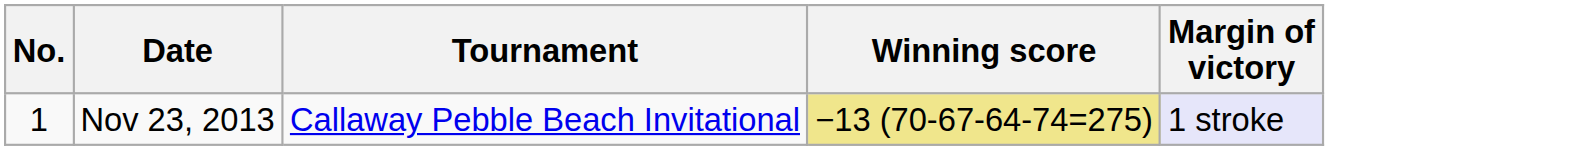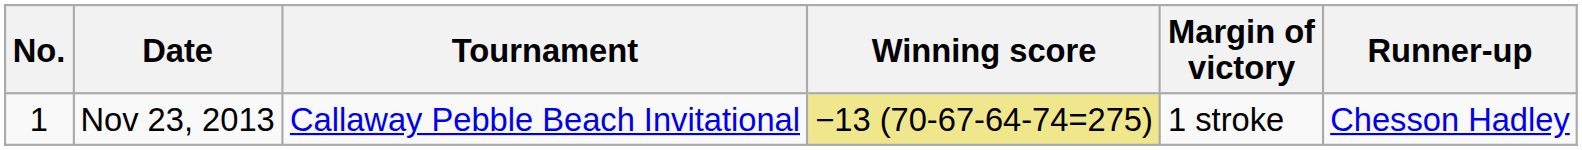 <table class="wikitable" style="font-size:95%;">
 <tr>
 <th>No.</th>
 <th>Date</th>
 <th>Tournament</th>
 <th>Winning score</th>
 <th>Margin of<br>victory</th>
+<th>Runner-up</th>
 </tr>
 <tr>
 <td align=center>1</td>
 <td align=right>Nov 23, 2013</td>
 <td><a href='#'>Callaway Pebble Beach Invitational</a></td>
 <td style="background: khaki;">−13 (70-67-64-74=275)</td>
-<td style="background: lavender;">1 stroke</td>
+<td>1 stroke</td>
+<td> <a href='#'>Chesson Hadley</a></td>
 </tr>
 </table>
